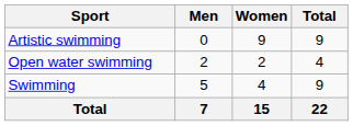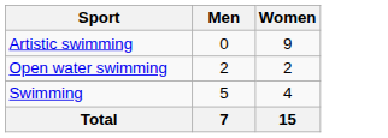 <table class="wikitable sortable" style="text-align:center;">
 <tr>
 <th width=180>Sport</th>
 <th width=55>Men</th>
 <th width=55>Women</th>
-<th width=55>Total</th>
 </tr>
 <tr>
 <td align=left><a href='#'>Artistic swimming</a></td>
 <td>0</td>
-<td>9</td>
 <td>9</td>
 </tr>
 <tr>
 <td align=left><a href='#'>Open water swimming</a></td>
 <td>2</td>
 <td>2</td>
-<td>4</td>
 </tr>
 <tr>
 <td align=left><a href='#'>Swimming</a></td>
 <td>5</td>
 <td>4</td>
-<td>9</td>
 </tr>
 <tr>
 <th>Total</th>
 <th>7</th>
 <th>15</th>
-<th>22</th>
 </tr>
 </table>
